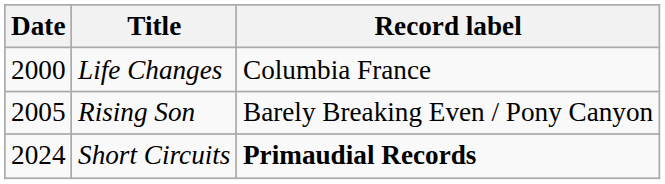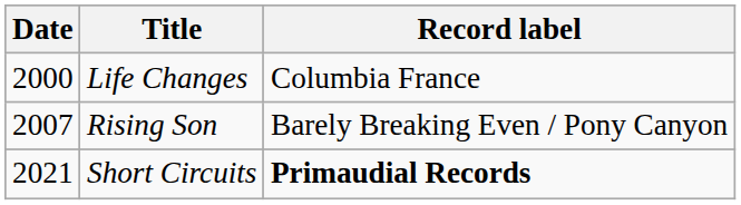 <table class="wikitable sortable">
 <tr>
 <th>Date</th>
 <th>Title</th>
 <th>Record label</th>
 </tr>
 <tr>
 <td>2000</td>
 <td><em>Life Changes</em></td>
 <td>Columbia France</td>
 </tr>
 <tr>
-<td>2005</td>
+<td>2007</td>
 <td><em>Rising Son</em></td>
 <td>Barely Breaking Even / Pony Canyon</td>
 </tr>
 <tr>
-<td>2024</td>
+<td>2021</td>
 <td><em>Short Circuits</em></td>
 <td><strong>Primaudial Records</strong></td>
 </tr>
 </table>
